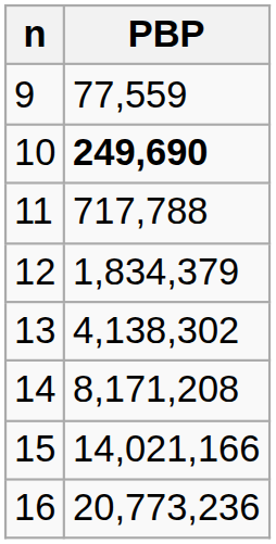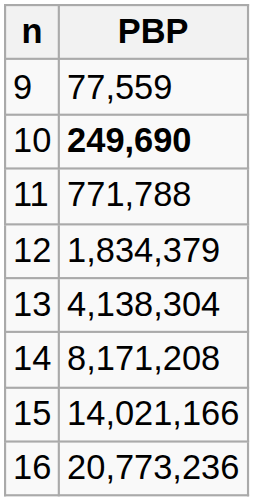 <table class="wikitable">
 <tr>
 <th>n</th>
 <th>PBP</th>
 </tr>
 <tr>
 <td>9</td>
 <td>77,559</td>
 </tr>
 <tr>
 <td>10</td>
 <td><strong>249,690</strong></td>
 </tr>
 <tr>
 <td>11</td>
-<td>717,788</td>
+<td>771,788</td>
 </tr>
 <tr>
 <td>12</td>
 <td>1,834,379</td>
 </tr>
 <tr>
 <td>13</td>
-<td>4,138,302</td>
+<td>4,138,304</td>
 </tr>
 <tr>
 <td>14</td>
 <td>8,171,208</td>
 </tr>
 <tr>
 <td>15</td>
 <td>14,021,166</td>
 </tr>
 <tr>
 <td>16</td>
 <td>20,773,236</td>
 </tr>
 </table>
